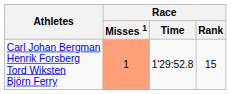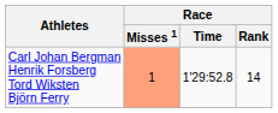 <table class="wikitable" border="1" style="font-size:90%">
 <tr>
 <th rowspan=2>Athletes</th>
 <th colspan=3>Race</th>
 </tr>
 <tr>
 <th>Misses <sup>1</sup></th>
 <th>Time</th>
 <th>Rank</th>
 </tr>
 <tr>
 <td><a href='#'>Carl Johan Bergman</a><br><a href='#'>Henrik Forsberg</a><br><a href='#'>Tord Wiksten</a><br><a href='#'>Björn Ferry</a></td>
 <td align=center style="background: lightsalmon;">1</td>
 <td align=center>1'29:52.8</td>
-<td align=center>15</td>
+<td align=center>14</td>
 </tr>
 </table>
